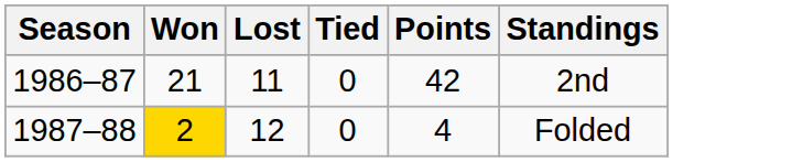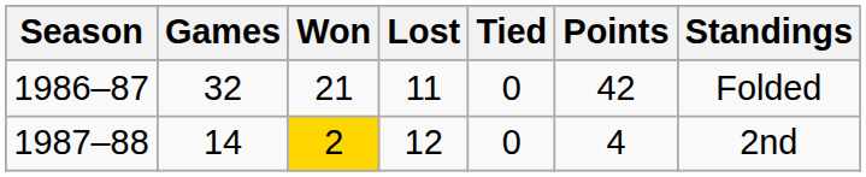 <table class="wikitable" style="text-align:center">
 <tr>
 <th>Season</th>
+<th>Games</th>
 <th>Won</th>
 <th>Lost</th>
 <th>Tied</th>
 <th>Points</th>
 <th>Standings</th>
 </tr>
 <tr>
 <td>1986–87</td>
+<td>32</td>
 <td>21</td>
 <td>11</td>
 <td>0</td>
 <td>42</td>
-<td>2nd</td>
+<td>Folded</td>
 </tr>
 <tr>
 <td>1987–88</td>
+<td>14</td>
 <td style="background: gold;">2</td>
 <td>12</td>
 <td>0</td>
 <td>4</td>
-<td>Folded</td>
+<td>2nd</td>
 </tr>
 </table>
